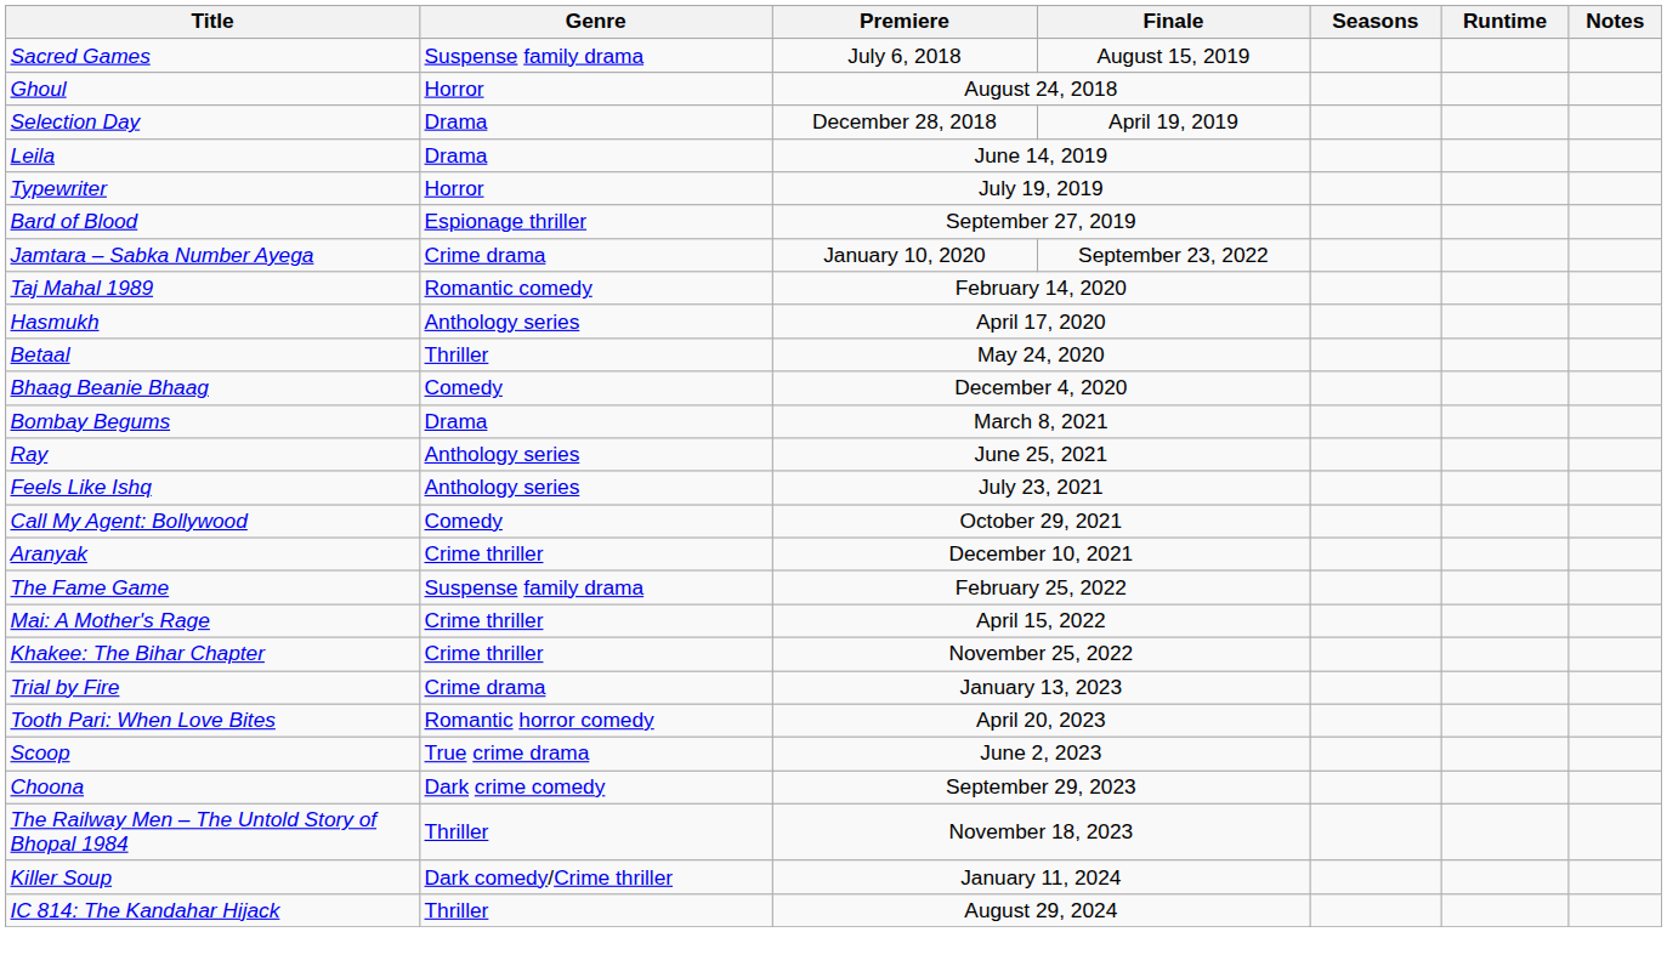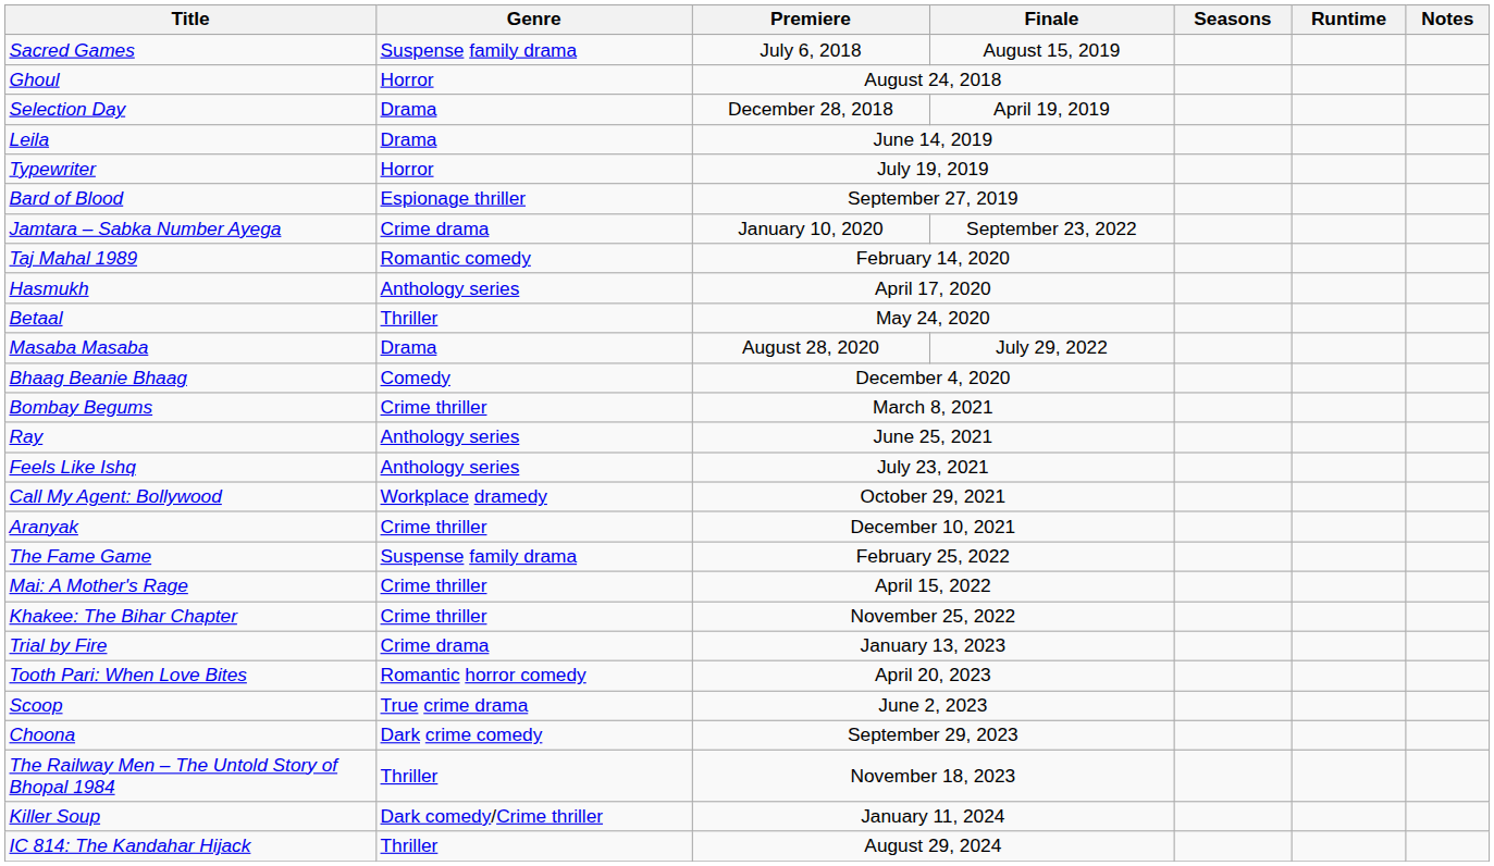 <table class="wikitable sortable" style="width:100%">
 <tr>
 <th scope="col" style="width:25%;">Title</th>
 <th>Genre</th>
 <th>Premiere</th>
 <th>Finale</th>
 <th>Seasons</th>
 <th>Runtime</th>
 <th>Notes</th>
 </tr>
 <tr>
 <td><em><a href='#'>Sacred Games</a></em></td>
 <td><a href='#'>Suspense</a> <a href='#'>family drama</a></td>
 <td style="text-align:center">July 6, 2018</td>
 <td style="text-align:center">August 15, 2019</td>
 <td></td>
 <td></td>
 <td></td>
 </tr>
 <tr>
 <td><em><a href='#'>Ghoul</a></em></td>
 <td><a href='#'>Horror</a></td>
 <td colspan="2" style="text-align:center">August 24, 2018</td>
 <td></td>
 <td></td>
 <td></td>
 </tr>
 <tr>
 <td><em><a href='#'>Selection Day</a></em></td>
 <td><a href='#'>Drama</a></td>
 <td style="text-align:center">December 28, 2018</td>
 <td style="text-align:center">April 19, 2019</td>
 <td></td>
 <td></td>
 <td></td>
 </tr>
 <tr>
 <td><em><a href='#'>Leila</a></em></td>
 <td><a href='#'>Drama</a></td>
 <td colspan="2" style="text-align:center">June 14, 2019</td>
 <td></td>
 <td></td>
 <td></td>
 </tr>
 <tr>
 <td><em><a href='#'>Typewriter</a></em></td>
 <td><a href='#'>Horror</a></td>
 <td colspan="2" style="text-align:center">July 19, 2019</td>
 <td></td>
 <td></td>
 <td></td>
 </tr>
 <tr>
 <td><em><a href='#'>Bard of Blood</a></em></td>
 <td><a href='#'>Espionage thriller</a></td>
 <td colspan="2" style="text-align:center">September 27, 2019</td>
 <td></td>
 <td></td>
 <td></td>
 </tr>
 <tr>
 <td><em><a href='#'>Jamtara – Sabka Number Ayega</a></em></td>
 <td><a href='#'>Crime drama</a></td>
 <td style="text-align:center">January 10, 2020</td>
 <td style="text-align:center">September 23, 2022</td>
 <td></td>
 <td></td>
 <td></td>
 </tr>
 <tr>
 <td><em><a href='#'>Taj Mahal 1989</a></em></td>
 <td><a href='#'>Romantic comedy</a></td>
 <td colspan="2" style="text-align:center">February 14, 2020</td>
 <td></td>
 <td></td>
 <td></td>
 </tr>
 <tr>
 <td><em><a href='#'>Hasmukh</a></em></td>
 <td><a href='#'>Anthology series</a></td>
 <td colspan="2" style="text-align:center">April 17, 2020</td>
 <td></td>
 <td></td>
 <td></td>
 </tr>
 <tr>
 <td><em><a href='#'>Betaal</a></em></td>
 <td><a href='#'>Thriller</a></td>
 <td colspan="2" style="text-align:center">May 24, 2020</td>
 <td></td>
 <td></td>
 <td></td>
 </tr>
 <tr>
+<td><em><a href='#'>Masaba Masaba</a></em></td>
+<td><a href='#'>Drama</a></td>
+<td style="text-align:center">August 28, 2020</td>
+<td style="text-align:center">July 29, 2022</td>
+<td></td>
+<td></td>
+<td></td>
+</tr>
+<tr>
 <td><em><a href='#'>Bhaag Beanie Bhaag</a></em></td>
 <td><a href='#'>Comedy</a></td>
 <td colspan="2" style="text-align:center">December 4, 2020</td>
 <td></td>
 <td></td>
 <td></td>
 </tr>
 <tr>
 <td><em><a href='#'>Bombay Begums</a></em></td>
-<td><a href='#'>Drama</a></td>
+<td><a href='#'>Crime thriller</a></td>
 <td colspan="2" style="text-align:center">March 8, 2021</td>
 <td></td>
 <td></td>
 <td></td>
 </tr>
 <tr>
 <td><em><a href='#'>Ray</a></em></td>
 <td><a href='#'>Anthology series</a></td>
 <td colspan="2" style="text-align:center">June 25, 2021</td>
 <td></td>
 <td></td>
 <td></td>
 </tr>
 <tr>
 <td><em><a href='#'>Feels Like Ishq</a></em></td>
 <td><a href='#'>Anthology series</a></td>
 <td colspan="2" style="text-align:center">July 23, 2021</td>
 <td></td>
 <td></td>
 <td></td>
 </tr>
 <tr>
 <td><em><a href='#'>Call My Agent: Bollywood</a></em></td>
-<td><a href='#'>Comedy</a></td>
+<td><a href='#'>Workplace</a> <a href='#'>dramedy</a></td>
 <td colspan="2" style="text-align:center">October 29, 2021</td>
 <td></td>
 <td></td>
 <td></td>
 </tr>
 <tr>
 <td><em><a href='#'>Aranyak</a></em></td>
 <td><a href='#'>Crime thriller</a></td>
 <td colspan="2" style="text-align:center">December 10, 2021</td>
 <td></td>
 <td></td>
 <td></td>
 </tr>
 <tr>
 <td><em><a href='#'>The Fame Game</a></em></td>
 <td><a href='#'>Suspense</a> <a href='#'>family drama</a></td>
 <td colspan="2" style="text-align:center">February 25, 2022</td>
 <td></td>
 <td></td>
 <td></td>
 </tr>
 <tr>
 <td><em><a href='#'>Mai: A Mother's Rage</a></em></td>
 <td><a href='#'>Crime thriller</a></td>
 <td colspan="2" style="text-align:center">April 15, 2022</td>
 <td></td>
 <td></td>
 <td></td>
 </tr>
 <tr>
 <td><em><a href='#'>Khakee: The Bihar Chapter</a></em></td>
 <td><a href='#'>Crime thriller</a></td>
 <td colspan="2" style="text-align:center">November 25, 2022</td>
 <td></td>
 <td></td>
 <td></td>
 </tr>
 <tr>
 <td><em><a href='#'>Trial by Fire</a></em></td>
 <td><a href='#'>Crime drama</a></td>
 <td colspan="2" style="text-align:center">January 13, 2023</td>
 <td></td>
 <td></td>
 <td></td>
 </tr>
 <tr>
 <td><em><a href='#'>Tooth Pari: When Love Bites</a></em></td>
 <td><a href='#'>Romantic</a> <a href='#'>horror comedy</a></td>
 <td colspan="2" style="text-align:center">April 20, 2023</td>
 <td></td>
 <td></td>
 <td></td>
 </tr>
 <tr>
 <td><em><a href='#'>Scoop</a></em></td>
 <td><a href='#'>True</a> <a href='#'>crime drama</a></td>
 <td colspan="2" style="text-align:center">June 2, 2023</td>
 <td></td>
 <td></td>
 <td></td>
 </tr>
 <tr>
 <td><em><a href='#'>Choona</a></em></td>
 <td><a href='#'>Dark</a> <a href='#'>crime comedy</a></td>
 <td colspan="2" style="text-align:center">September 29, 2023</td>
 <td></td>
 <td></td>
 <td></td>
 </tr>
 <tr>
 <td><em><a href='#'>The Railway Men – The Untold Story of Bhopal 1984</a></em></td>
 <td><a href='#'>Thriller</a></td>
 <td colspan="2" style="text-align:center">November 18, 2023</td>
 <td></td>
 <td></td>
 <td></td>
 </tr>
 <tr>
 <td><em><a href='#'>Killer Soup</a></em></td>
 <td><a href='#'>Dark comedy</a>/<a href='#'>Crime thriller</a></td>
 <td colspan="2" style="text-align:center">January 11, 2024</td>
 <td></td>
 <td></td>
 <td></td>
 </tr>
 <tr>
 <td><em><a href='#'>IC 814: The Kandahar Hijack</a></em></td>
 <td><a href='#'>Thriller</a></td>
 <td colspan="2" style="text-align:center">August 29, 2024</td>
 <td></td>
 <td></td>
 <td></td>
 </tr>
 </table>
